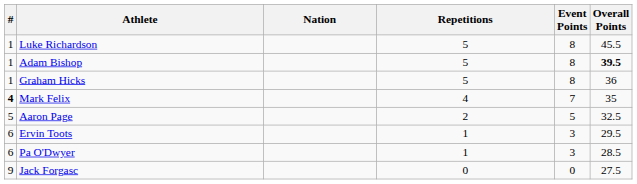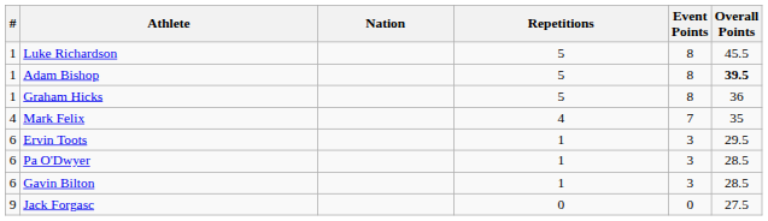 <table class="wikitable sortable" style="text-align:center;width: 70%;">
 <tr>
 <th scope="col" style="width: 10px;">#</th>
 <th scope="col">Athlete</th>
 <th scope="col">Nation</th>
 <th scope="col">Repetitions</th>
 <th scope="col" style="width: 10px;">Event Points</th>
 <th scope="col" style="width: 10px;">Overall Points</th>
 </tr>
 <tr>
 <td>1</td>
 <td align=left><a href='#'>Luke Richardson</a></td>
 <td align=left></td>
 <td>5</td>
 <td>8</td>
 <td>45.5</td>
 </tr>
 <tr>
 <td>1</td>
 <td align=left><a href='#'>Adam Bishop</a></td>
 <td align=left></td>
 <td>5</td>
 <td>8</td>
 <td><strong>39.5</strong></td>
 </tr>
 <tr>
 <td>1</td>
 <td align=left><a href='#'>Graham Hicks</a></td>
 <td align=left></td>
 <td>5</td>
 <td>8</td>
 <td>36</td>
 </tr>
 <tr>
-<td><strong>4</strong></td>
+<td>4</td>
 <td align=left><a href='#'>Mark Felix</a></td>
 <td align=left></td>
 <td>4</td>
 <td>7</td>
 <td>35</td>
-</tr>
-<tr>
-<td>5</td>
-<td align=left><a href='#'>Aaron Page</a></td>
-<td align=left></td>
-<td>2</td>
-<td>5</td>
-<td>32.5</td>
 </tr>
 <tr>
 <td>6</td>
 <td align=left><a href='#'>Ervin Toots</a></td>
 <td align=left></td>
 <td>1</td>
 <td>3</td>
 <td>29.5</td>
 </tr>
 <tr>
 <td>6</td>
 <td align=left><a href='#'>Pa O'Dwyer</a></td>
 <td align=left></td>
 <td>1</td>
 <td>3</td>
 <td>28.5</td>
 </tr>
 <tr>
+<td>6</td>
+<td align=left><a href='#'>Gavin Bilton</a></td>
+<td align=left></td>
+<td>1</td>
+<td>3</td>
+<td>28.5</td>
+</tr>
+<tr>
 <td>9</td>
 <td align=left><a href='#'>Jack Forgasc</a></td>
 <td align=left></td>
 <td>0</td>
 <td>0</td>
 <td>27.5</td>
 </tr>
 </table>
